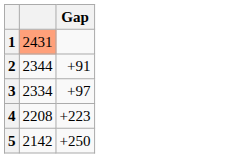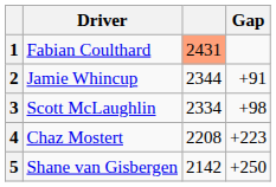 <table class="wikitable" style="font-size: 95%;">
 <tr>
 <th></th>
+<th>Driver</th>
 <th></th>
 <th>Gap</th>
 </tr>
 <tr>
 <th>1</th>
+<td> <a href='#'>Fabian Coulthard</a></td>
 <td align="right" style="background: lightsalmon;">2431</td>
 <td align="right"></td>
 </tr>
 <tr>
 <th>2</th>
+<td> <a href='#'>Jamie Whincup</a></td>
 <td align="right">2344</td>
 <td align="right">+91</td>
 </tr>
 <tr>
 <th>3</th>
+<td> <a href='#'>Scott McLaughlin</a></td>
 <td align="right">2334</td>
-<td align="right">+97</td>
+<td align="right">+98</td>
 </tr>
 <tr>
 <th>4</th>
+<td> <a href='#'>Chaz Mostert</a></td>
 <td align="right">2208</td>
 <td align="right">+223</td>
 </tr>
 <tr>
 <th>5</th>
+<td> <a href='#'>Shane van Gisbergen</a></td>
 <td align="right">2142</td>
 <td align="right">+250</td>
 </tr>
 </table>
